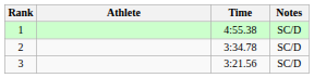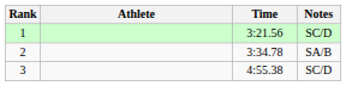 <table class=wikitable style="text-align:center">
 <tr>
 <th width=40>Rank</th>
 <th width=250>Athlete</th>
 <th width=80>Time</th>
 <th width=50>Notes</th>
 </tr>
 <tr bgcolor="ccffcc">
 <td>1</td>
 <td align=left></td>
-<td>4:55.38</td>
+<td>3:21.56</td>
 <td>SC/D</td>
 </tr>
 <tr>
 <td>2</td>
 <td align=left></td>
 <td>3:34.78</td>
-<td>SC/D</td>
+<td>SA/B</td>
 </tr>
 <tr>
 <td>3</td>
 <td align=left></td>
-<td>3:21.56</td>
+<td>4:55.38</td>
 <td>SC/D</td>
 </tr>
 </table>
